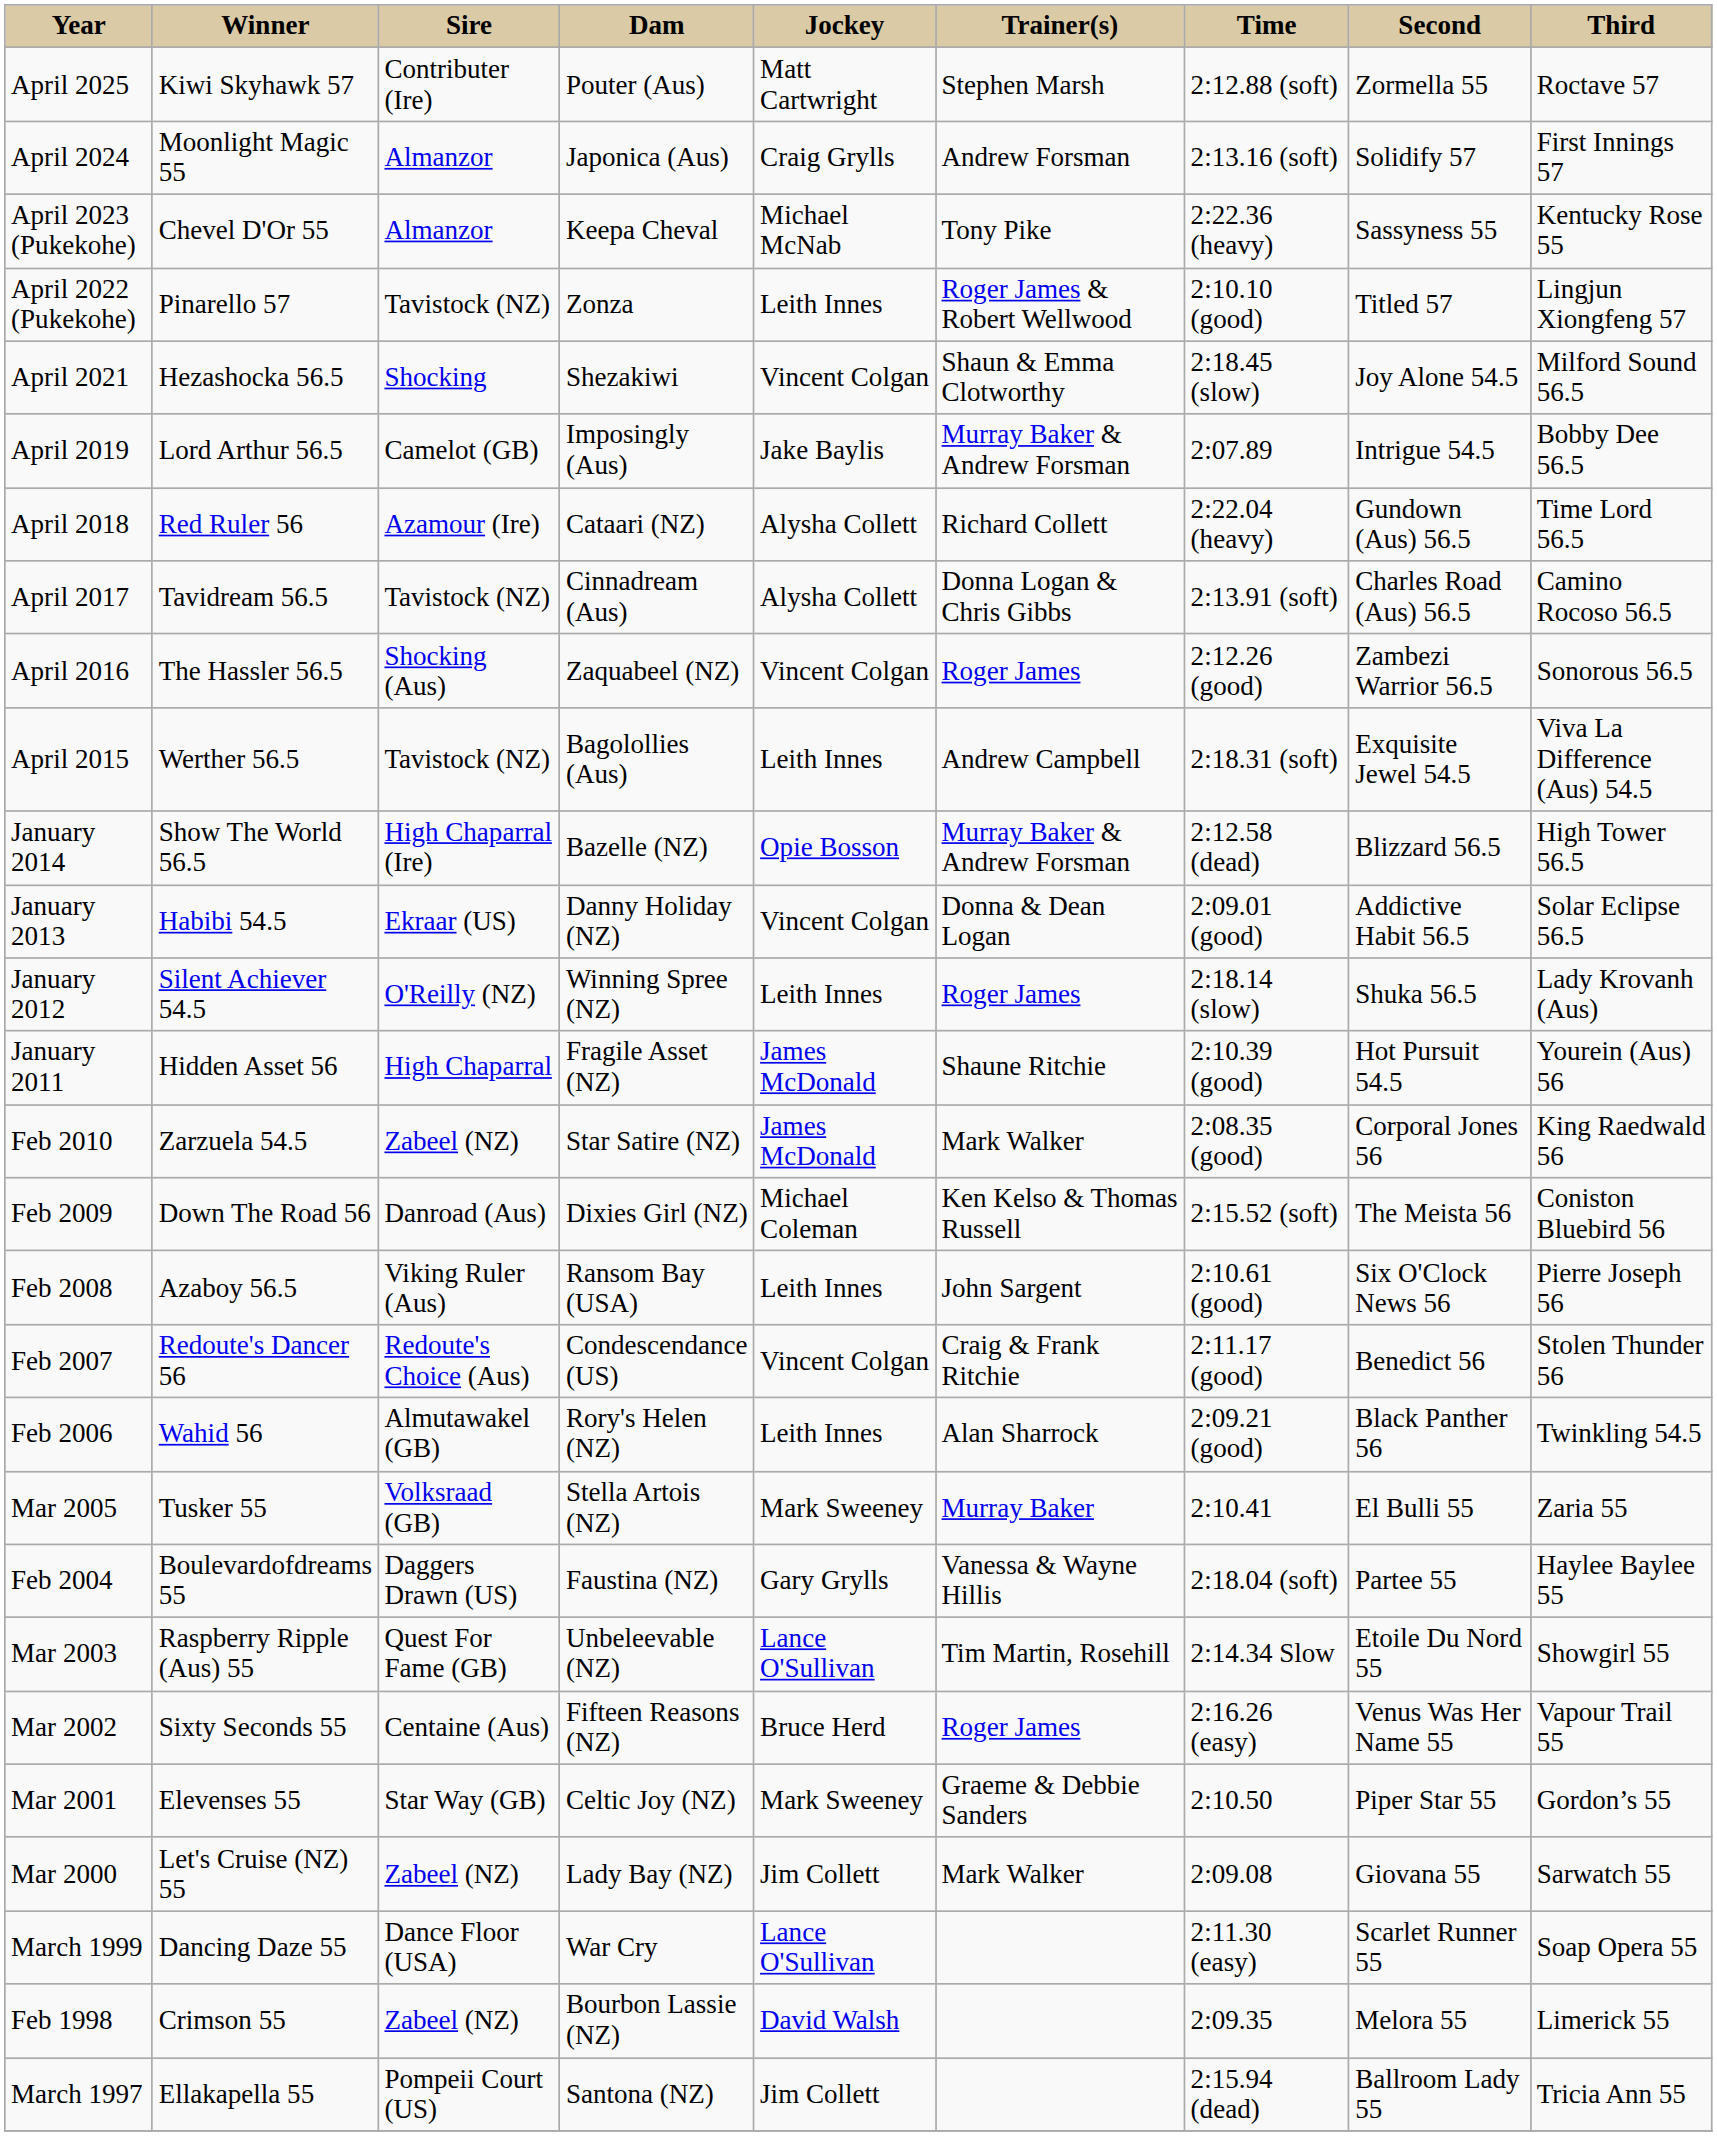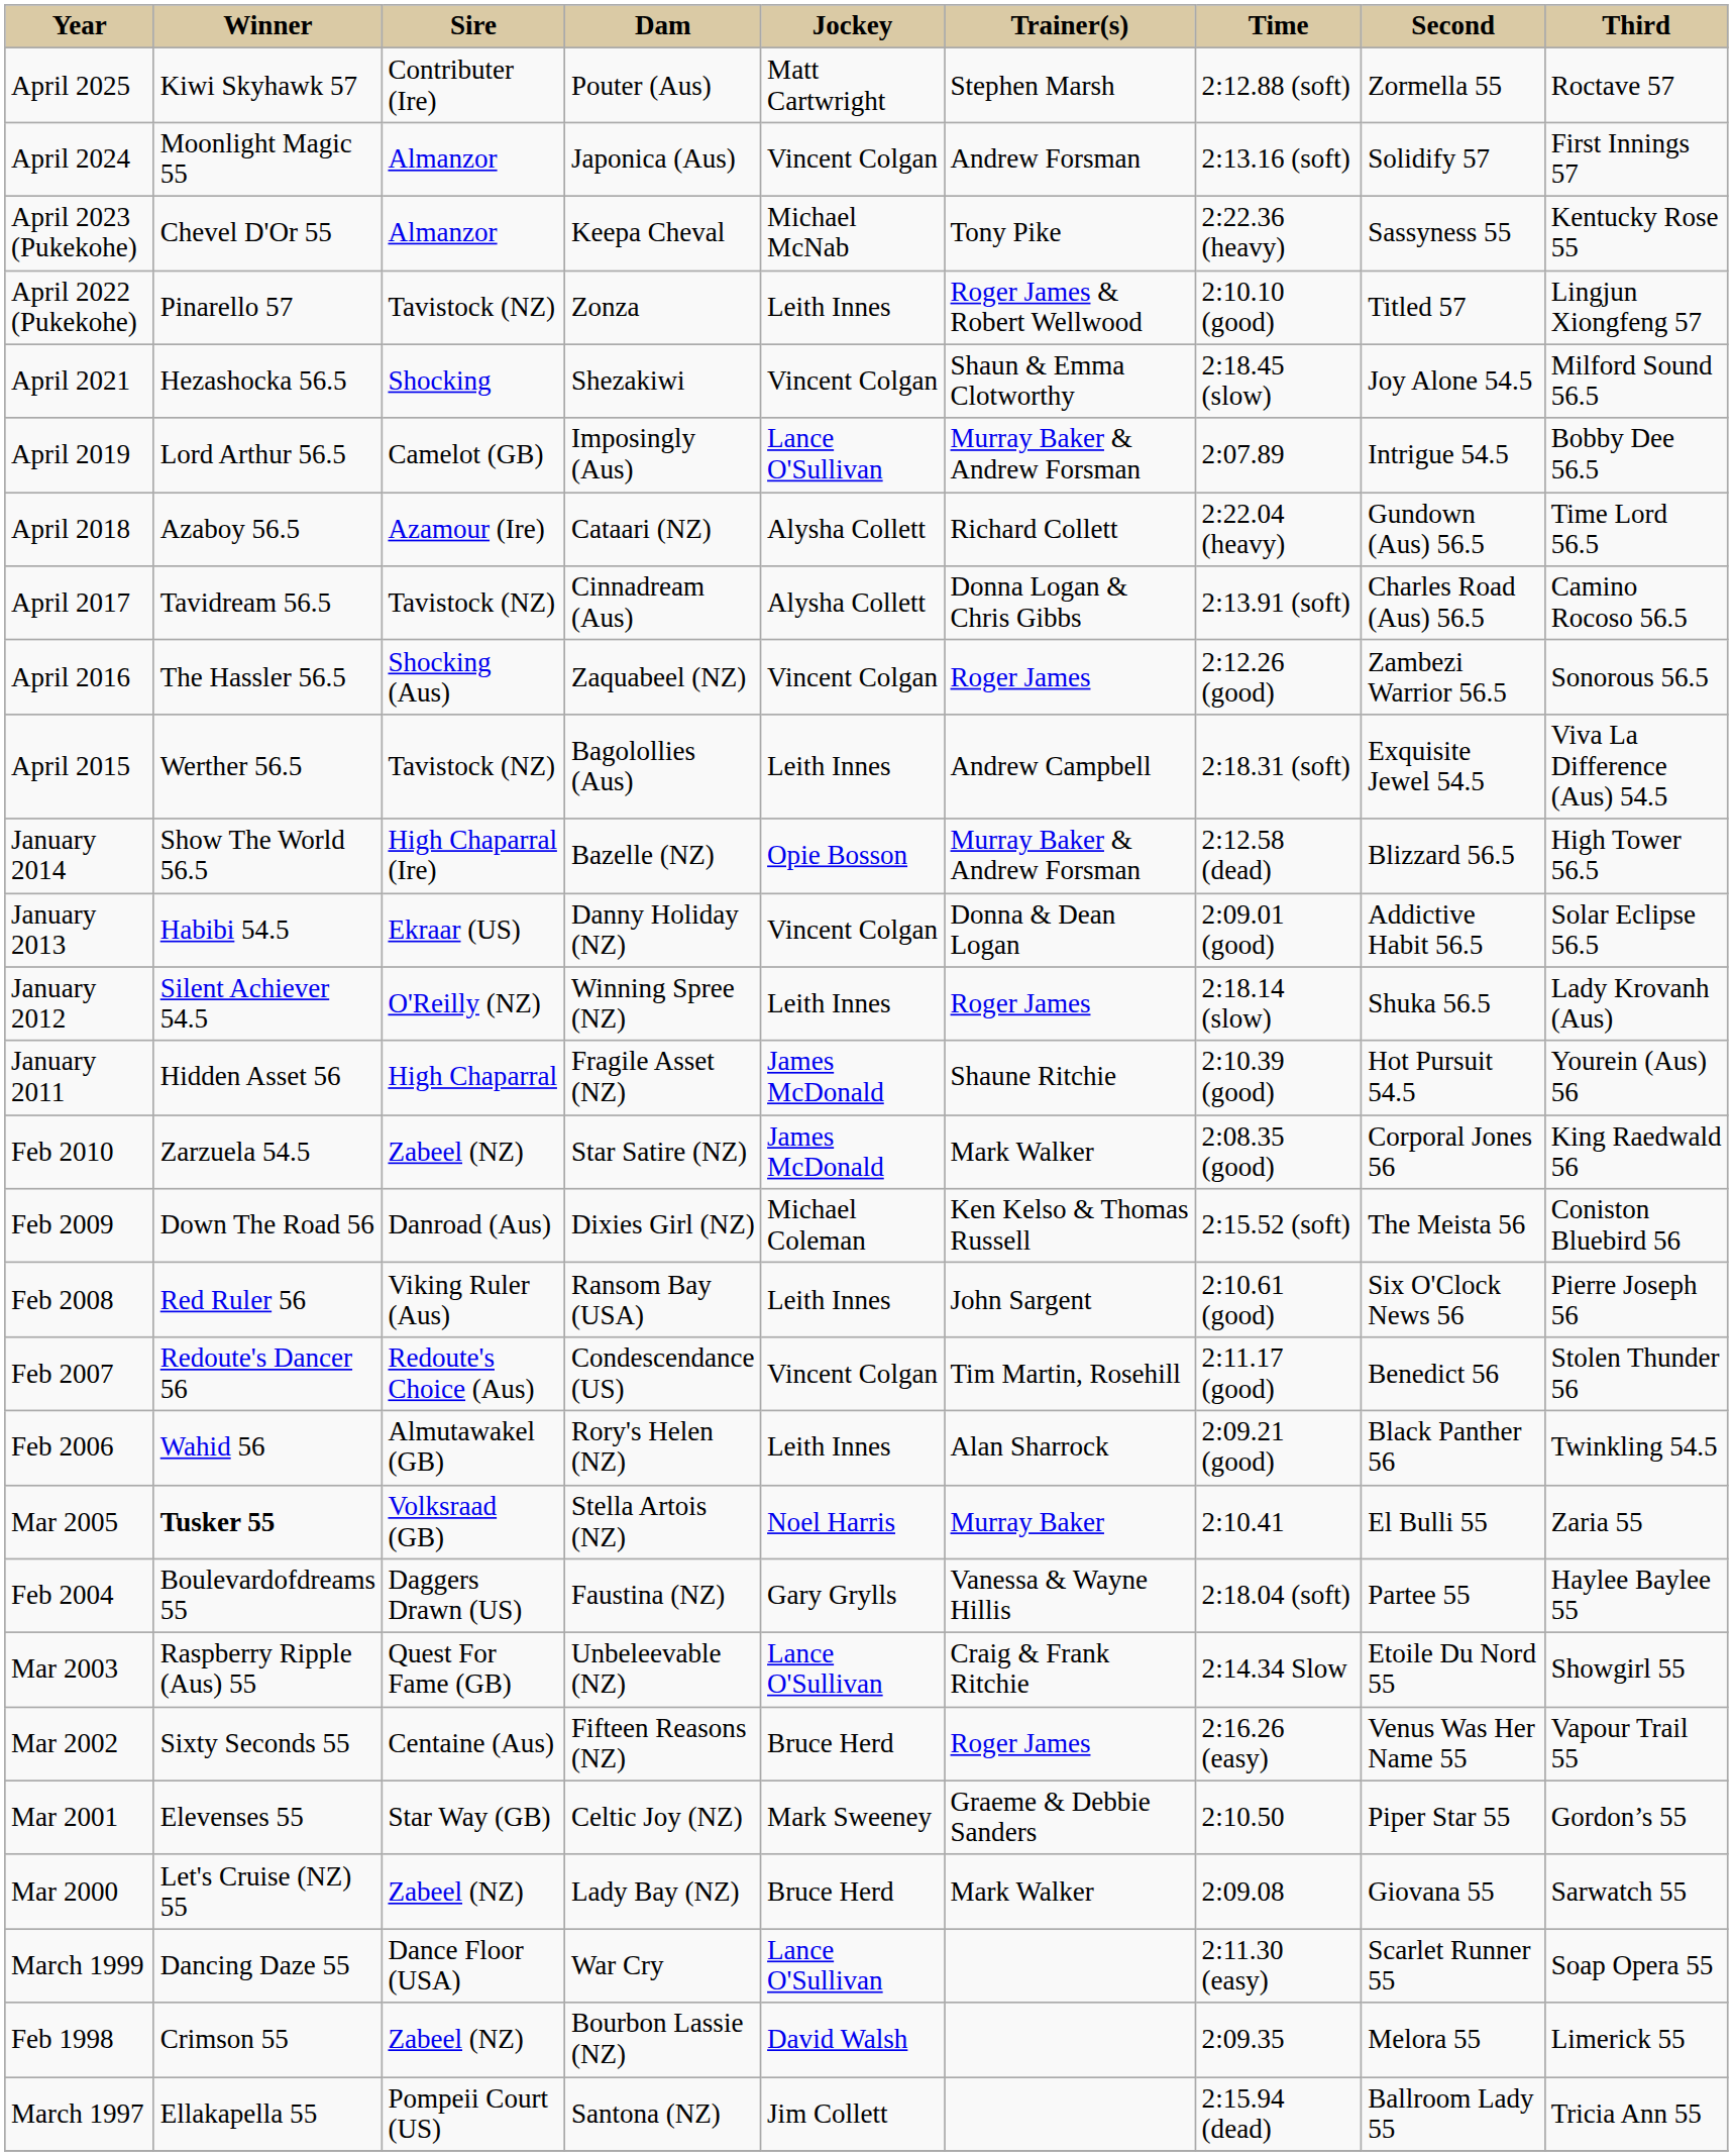 <table class = "wikitable sortable" | border="1" cellpadding="0" style="border-collapse:collapse; style="font-size:90%">
 <tr>
 <th style="background-color:#DACAA5; width:80px">Year<br></th>
 <th style="background-color:#DACAA5; width:100px">Winner<br></th>
 <th style="background-color:#DACAA5; width:100px">Sire<br></th>
 <th style="background-color:#DACAA5; width:100px">Dam<br></th>
 <th style="background-color:#DACAA5; width:100px">Jockey<br></th>
 <th style="background-color:#DACAA5; width:140px">Trainer(s)<br></th>
 <th style="background-color:#DACAA5; width:90px">Time<br></th>
 <th style="background-color:#DACAA5; width:100px">Second<br></th>
 <th style="background-color:#DACAA5; width:100px">Third<br></th>
 </tr>
 <tr>
 <td>April 2025</td>
 <td>Kiwi Skyhawk 57</td>
 <td>Contributer (Ire)</td>
 <td>Pouter (Aus)</td>
 <td>Matt Cartwright</td>
 <td>Stephen Marsh</td>
 <td>2:12.88 (soft)</td>
 <td>Zormella 55</td>
 <td>Roctave 57</td>
 </tr>
 <tr>
 <td>April 2024</td>
 <td>Moonlight Magic 55</td>
 <td><a href='#'>Almanzor</a></td>
 <td>Japonica (Aus)</td>
-<td>Craig Grylls</td>
+<td>Vincent Colgan</td>
 <td>Andrew Forsman</td>
 <td>2:13.16 (soft)</td>
 <td>Solidify 57</td>
 <td>First Innings 57</td>
 </tr>
 <tr>
 <td>April 2023 (Pukekohe) </td>
 <td>Chevel D'Or 55</td>
 <td><a href='#'>Almanzor</a></td>
 <td>Keepa Cheval</td>
 <td>Michael McNab</td>
 <td>Tony Pike</td>
 <td>2:22.36 (heavy)</td>
 <td>Sassyness 55</td>
 <td>Kentucky Rose 55</td>
 </tr>
 <tr>
 <td>April 2022 (Pukekohe)</td>
 <td>Pinarello 57</td>
 <td>Tavistock (NZ)</td>
 <td>Zonza</td>
 <td>Leith Innes</td>
 <td><a href='#'>Roger James</a> & Robert Wellwood</td>
 <td>2:10.10 (good)</td>
 <td>Titled 57</td>
 <td>Lingjun Xiongfeng 57</td>
 </tr>
 <tr>
 <td>April 2021</td>
 <td>Hezashocka 56.5</td>
 <td><a href='#'>Shocking</a></td>
 <td>Shezakiwi</td>
 <td>Vincent Colgan</td>
 <td>Shaun & Emma Clotworthy</td>
 <td>2:18.45 (slow)</td>
 <td>Joy Alone 54.5</td>
 <td>Milford Sound 56.5</td>
 </tr>
 <tr>
 <td>April 2019</td>
 <td>Lord Arthur 56.5</td>
 <td>Camelot (GB)</td>
 <td>Imposingly (Aus)</td>
-<td>Jake Baylis</td>
+<td><a href='#'>Lance O'Sullivan</a></td>
 <td><a href='#'>Murray Baker</a> & Andrew Forsman</td>
 <td>2:07.89</td>
 <td>Intrigue 54.5</td>
 <td>Bobby Dee 56.5</td>
 </tr>
 <tr>
 <td>April 2018</td>
-<td><a href='#'>Red Ruler</a> 56</td>
+<td>Azaboy 56.5</td>
 <td><a href='#'>Azamour</a> (Ire)</td>
 <td>Cataari (NZ)</td>
 <td>Alysha Collett</td>
 <td>Richard Collett</td>
 <td>2:22.04 (heavy)</td>
 <td>Gundown (Aus) 56.5</td>
 <td>Time Lord 56.5</td>
 </tr>
 <tr>
 <td>April 2017</td>
 <td>Tavidream 56.5 </td>
 <td>Tavistock (NZ)</td>
 <td>Cinnadream (Aus)</td>
 <td>Alysha Collett</td>
 <td>Donna Logan & Chris Gibbs</td>
 <td>2:13.91 (soft)</td>
 <td>Charles Road (Aus) 56.5</td>
 <td>Camino Rocoso 56.5</td>
 </tr>
 <tr>
 <td>April 2016</td>
 <td>The Hassler 56.5 </td>
 <td><a href='#'>Shocking</a> (Aus)</td>
 <td>Zaquabeel (NZ)</td>
 <td>Vincent Colgan</td>
 <td><a href='#'>Roger James</a></td>
 <td>2:12.26 (good)</td>
 <td>Zambezi Warrior 56.5</td>
 <td>Sonorous 56.5</td>
 </tr>
 <tr>
 <td>April 2015</td>
 <td>Werther 56.5</td>
 <td>Tavistock (NZ)</td>
 <td>Bagolollies (Aus)</td>
 <td>Leith Innes</td>
 <td>Andrew Campbell</td>
 <td>2:18.31 (soft)</td>
 <td>Exquisite Jewel 54.5</td>
 <td>Viva La Difference (Aus) 54.5</td>
 </tr>
 <tr>
 <td>January 2014</td>
 <td>Show The World 56.5</td>
 <td><a href='#'>High Chaparral</a> (Ire)</td>
 <td>Bazelle (NZ)</td>
 <td><a href='#'>Opie Bosson</a></td>
 <td><a href='#'>Murray Baker</a> & Andrew Forsman</td>
 <td>2:12.58 (dead)</td>
 <td>Blizzard 56.5</td>
 <td>High Tower 56.5</td>
 </tr>
 <tr>
 <td>January 2013</td>
 <td><a href='#'>Habibi</a> 54.5</td>
 <td><a href='#'>Ekraar</a> (US)</td>
 <td>Danny Holiday (NZ)</td>
 <td>Vincent Colgan</td>
 <td>Donna & Dean Logan</td>
 <td>2:09.01 (good)</td>
 <td>Addictive Habit 56.5</td>
 <td>Solar Eclipse 56.5</td>
 </tr>
 <tr>
 <td>January 2012</td>
 <td><a href='#'>Silent Achiever</a> 54.5</td>
 <td><a href='#'>O'Reilly</a> (NZ)</td>
 <td>Winning Spree (NZ)</td>
 <td>Leith Innes</td>
 <td><a href='#'>Roger James</a></td>
 <td>2:18.14 (slow)</td>
 <td>Shuka 56.5</td>
 <td>Lady Krovanh (Aus)</td>
 </tr>
 <tr>
 <td>January 2011</td>
 <td>Hidden Asset 56</td>
 <td><a href='#'>High Chaparral</a></td>
 <td>Fragile Asset (NZ)</td>
 <td><a href='#'>James McDonald</a></td>
 <td>Shaune Ritchie</td>
 <td>2:10.39 (good)</td>
 <td>Hot Pursuit 54.5</td>
 <td>Yourein (Aus) 56</td>
 </tr>
 <tr>
 <td>Feb 2010</td>
 <td>Zarzuela 54.5</td>
 <td><a href='#'>Zabeel</a> (NZ)</td>
 <td>Star Satire (NZ)</td>
 <td><a href='#'>James McDonald</a></td>
 <td>Mark Walker</td>
 <td>2:08.35 (good)</td>
 <td>Corporal Jones 56</td>
 <td>King Raedwald 56</td>
 </tr>
 <tr>
 <td>Feb 2009</td>
 <td>Down The Road 56</td>
 <td>Danroad (Aus)</td>
 <td>Dixies Girl (NZ)</td>
 <td>Michael Coleman</td>
 <td>Ken Kelso & Thomas Russell</td>
 <td>2:15.52 (soft)</td>
 <td>The Meista 56</td>
 <td>Coniston Bluebird 56</td>
 </tr>
 <tr>
 <td>Feb 2008</td>
-<td>Azaboy 56.5</td>
+<td><a href='#'>Red Ruler</a> 56</td>
 <td>Viking Ruler (Aus)</td>
 <td>Ransom Bay (USA)</td>
 <td>Leith Innes</td>
 <td>John Sargent</td>
 <td>2:10.61 (good)</td>
 <td>Six O'Clock News 56</td>
 <td>Pierre Joseph 56</td>
 </tr>
 <tr>
 <td>Feb 2007</td>
 <td><a href='#'>Redoute's Dancer</a> 56</td>
 <td><a href='#'>Redoute's Choice</a> (Aus)</td>
 <td>Condescendance (US)</td>
 <td>Vincent Colgan</td>
-<td>Craig & Frank Ritchie</td>
+<td>Tim Martin, Rosehill</td>
 <td>2:11.17 (good)</td>
 <td>Benedict 56</td>
 <td>Stolen Thunder 56</td>
 </tr>
 <tr>
 <td>Feb 2006</td>
 <td><a href='#'>Wahid</a> 56</td>
 <td>Almutawakel (GB)</td>
 <td>Rory's Helen (NZ)</td>
 <td>Leith Innes</td>
 <td>Alan Sharrock</td>
 <td>2:09.21 (good)</td>
 <td>Black Panther 56</td>
 <td>Twinkling 54.5</td>
 </tr>
 <tr>
 <td>Mar 2005</td>
-<td>Tusker 55</td>
+<td><strong>Tusker 55</strong></td>
 <td><a href='#'>Volksraad</a> (GB)</td>
 <td>Stella Artois (NZ)</td>
-<td>Mark Sweeney</td>
+<td><a href='#'>Noel Harris</a></td>
 <td><a href='#'>Murray Baker</a></td>
 <td>2:10.41</td>
 <td>El Bulli 55</td>
 <td>Zaria 55</td>
 </tr>
 <tr>
 <td>Feb 2004</td>
 <td>Boulevardofdreams 55</td>
 <td>Daggers Drawn (US)</td>
 <td>Faustina (NZ)</td>
 <td>Gary Grylls</td>
 <td>Vanessa & Wayne Hillis</td>
 <td>2:18.04 (soft)</td>
 <td>Partee 55</td>
 <td>Haylee Baylee 55</td>
 </tr>
 <tr>
 <td>Mar 2003</td>
 <td>Raspberry Ripple (Aus) 55</td>
 <td>Quest For Fame (GB)</td>
 <td>Unbeleevable (NZ)</td>
 <td><a href='#'>Lance O'Sullivan</a></td>
-<td>Tim Martin, Rosehill</td>
+<td>Craig & Frank Ritchie</td>
 <td>2:14.34 Slow</td>
 <td>Etoile Du Nord 55</td>
 <td>Showgirl 55</td>
 </tr>
 <tr>
 <td>Mar 2002</td>
 <td>Sixty Seconds 55</td>
 <td>Centaine (Aus)</td>
 <td>Fifteen Reasons (NZ)</td>
 <td>Bruce Herd</td>
 <td><a href='#'>Roger James</a></td>
 <td>2:16.26 (easy)</td>
 <td>Venus Was Her Name 55</td>
 <td>Vapour Trail 55</td>
 </tr>
 <tr>
 <td>Mar 2001</td>
 <td>Elevenses 55</td>
 <td>Star Way (GB)</td>
 <td>Celtic Joy (NZ)</td>
 <td>Mark Sweeney</td>
 <td>Graeme & Debbie Sanders</td>
 <td>2:10.50</td>
 <td>Piper Star 55</td>
 <td>Gordon’s 55</td>
 </tr>
 <tr>
 <td>Mar 2000</td>
 <td>Let's Cruise (NZ) 55</td>
 <td><a href='#'>Zabeel</a> (NZ)</td>
 <td>Lady Bay (NZ)</td>
-<td>Jim Collett</td>
+<td>Bruce Herd</td>
 <td>Mark Walker</td>
 <td>2:09.08</td>
 <td>Giovana 55</td>
 <td>Sarwatch 55</td>
 </tr>
 <tr>
 <td>March 1999</td>
 <td>Dancing Daze 55</td>
 <td>Dance Floor (USA)</td>
 <td>War Cry</td>
 <td><a href='#'>Lance O'Sullivan</a></td>
 <td></td>
 <td>2:11.30 (easy)</td>
 <td>Scarlet Runner 55</td>
 <td>Soap Opera 55</td>
 </tr>
 <tr>
 <td>Feb 1998</td>
 <td>Crimson 55</td>
 <td><a href='#'>Zabeel</a> (NZ)</td>
 <td>Bourbon Lassie (NZ)</td>
 <td><a href='#'>David Walsh</a></td>
 <td></td>
 <td>2:09.35</td>
 <td>Melora 55</td>
 <td>Limerick 55</td>
 </tr>
 <tr>
 <td>March 1997</td>
 <td>Ellakapella 55</td>
 <td>Pompeii Court (US)</td>
 <td>Santona (NZ)</td>
 <td>Jim Collett</td>
 <td></td>
 <td>2:15.94 (dead)</td>
 <td>Ballroom Lady 55</td>
 <td>Tricia Ann 55</td>
 </tr>
 <tr>
 </tr>
 </table>
